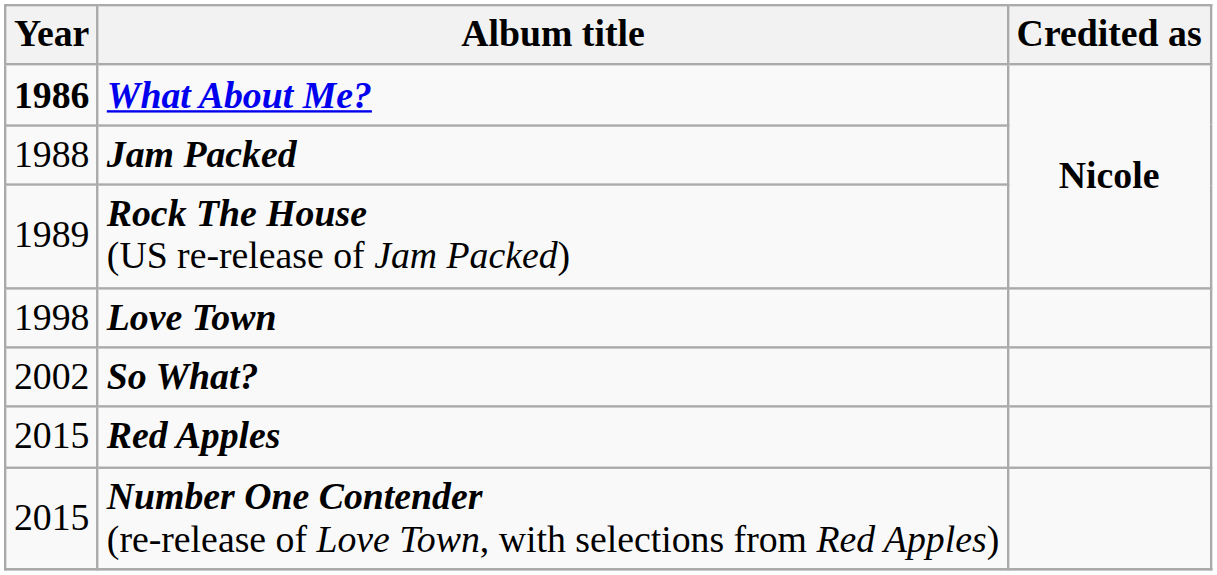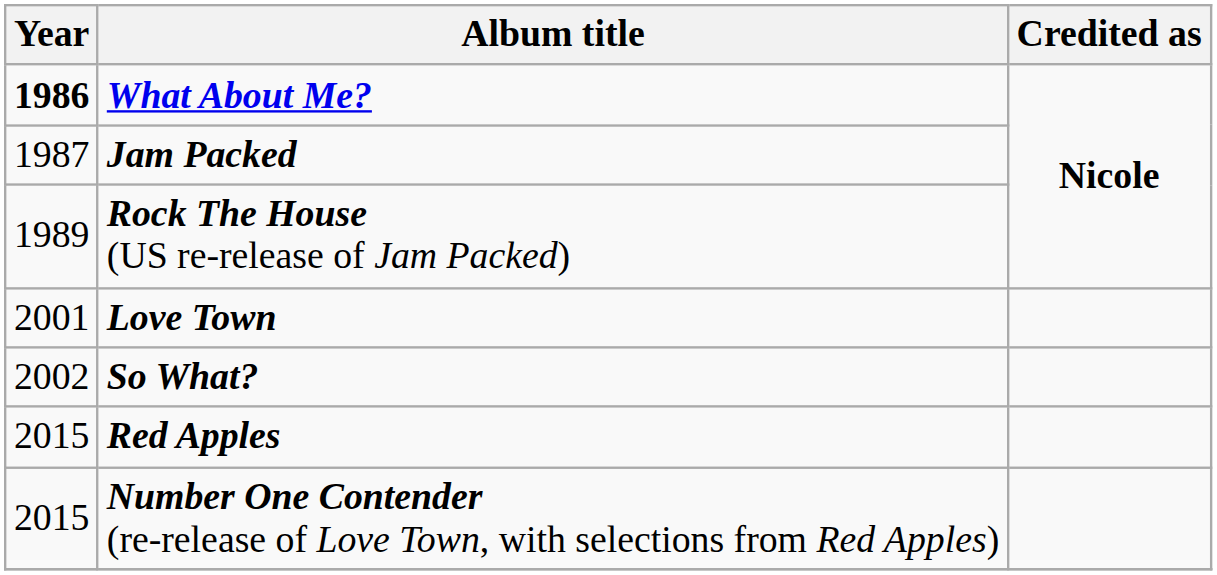 <table class="wikitable">
 <tr>
 <th>Year</th>
 <th><strong>Album title</strong></th>
 <th><strong>Credited as</strong></th>
 </tr>
 <tr>
 <td><strong>1986</strong></td>
 <td><strong><em><a href='#'>What About Me?</a></em></strong></td>
 <td rowspan=3 style="text-align:center;"><strong>Nicole</strong></td>
 </tr>
 <tr>
-<td>1988</td>
+<td>1987</td>
 <td><strong><em>Jam Packed</em></strong></td>
 </tr>
 <tr>
 <td>1989</td>
 <td><strong><em>Rock The House</em></strong> <br>(US re-release of <em>Jam Packed</em>)</td>
 </tr>
 <tr>
-<td>1998</td>
+<td>2001</td>
 <td><strong><em>Love Town</em></strong></td>
 <td></td>
 </tr>
 <tr>
 <td>2002</td>
 <td><strong><em>So What?</em></strong></td>
 <td></td>
 </tr>
 <tr>
 <td>2015</td>
 <td><strong><em>Red Apples</em></strong></td>
 <td></td>
 </tr>
 <tr>
 <td>2015</td>
 <td><strong><em>Number One Contender</em></strong> <br>(re-release of <em>Love Town</em>, with selections from <em>Red Apples</em>)</td>
 <td></td>
 </tr>
 <tr>
 </tr>
 </table>
